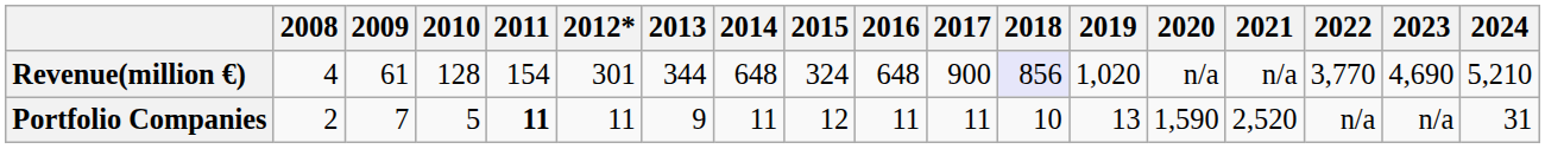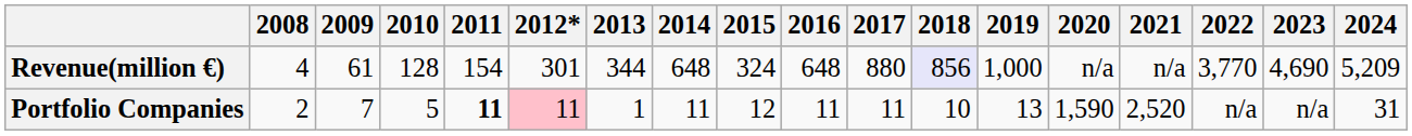 <table class="wikitable"  style="text-align:right">
 <tr>
 <th> </th>
 <th>2008<br></th>
 <th>2009<br></th>
 <th>2010<br></th>
 <th>2011<br></th>
 <th>2012*<br></th>
 <th>2013<br></th>
 <th>2014<br></th>
 <th>2015</th>
 <th>2016</th>
 <th>2017</th>
 <th>2018<br></th>
 <th>2019</th>
 <th>2020</th>
 <th>2021</th>
 <th>2022</th>
 <th>2023</th>
 <th>2024</th>
 </tr>
 <tr>
 <th style="text-align:left">Revenue(million €)</th>
 <td>4</td>
 <td>61</td>
 <td>128</td>
 <td>154</td>
 <td>301</td>
 <td>344</td>
 <td>648</td>
 <td>324</td>
 <td>648</td>
-<td>900</td>
+<td>880</td>
 <td style="background: lavender;">856</td>
-<td>1,020</td>
+<td>1,000</td>
 <td>n/a</td>
 <td>n/a</td>
 <td>3,770</td>
 <td>4,690</td>
-<td>5,210</td>
+<td>5,209</td>
 </tr>
 <tr>
 <th style="text-align:left">Portfolio Companies</th>
 <td>2</td>
 <td>7</td>
 <td>5</td>
 <td><strong>11</strong></td>
-<td>11</td>
-<td>9</td>
+<td style="background: pink;">11</td>
+<td>1</td>
 <td>11</td>
 <td>12</td>
 <td>11</td>
 <td>11</td>
 <td>10</td>
 <td>13</td>
 <td>1,590</td>
 <td>2,520</td>
 <td>n/a</td>
 <td>n/a</td>
 <td>31</td>
 </tr>
 </table>
